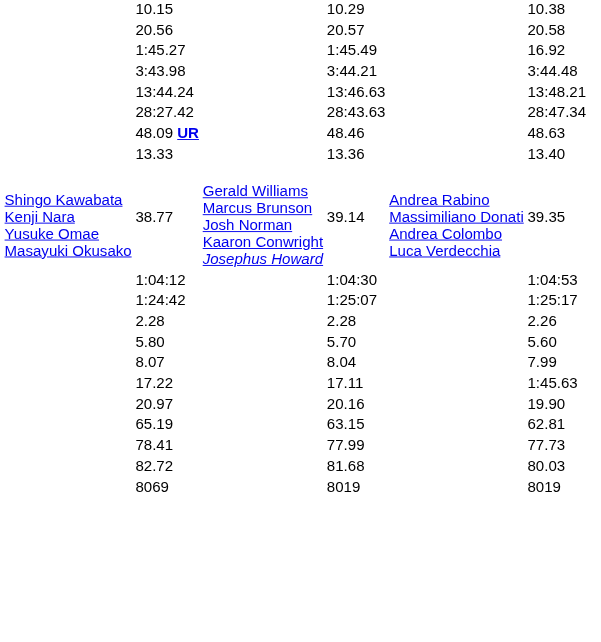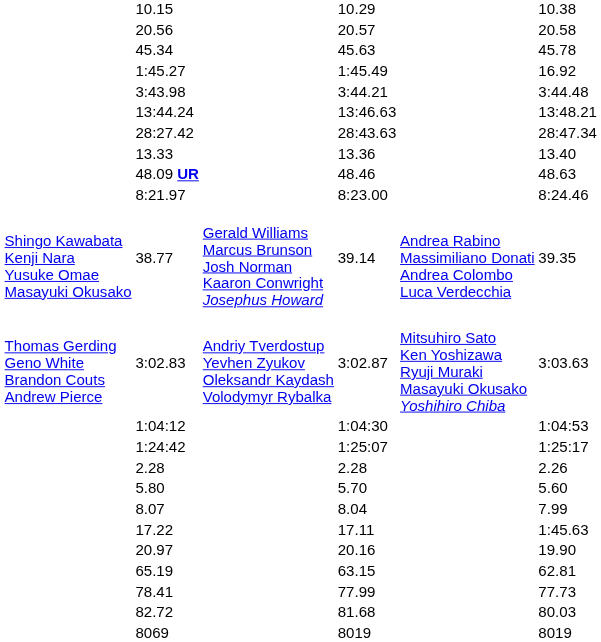 <table>
 <tr>
 <td></td>
 <td></td>
 <td>10.15</td>
 <td></td>
 <td>10.29</td>
 <td></td>
 <td>10.38</td>
 </tr>
 <tr>
 <td></td>
 <td></td>
 <td>20.56</td>
 <td></td>
 <td>20.57</td>
 <td></td>
 <td>20.58</td>
+</tr>
+<tr>
+<td></td>
+<td></td>
+<td>45.34</td>
+<td></td>
+<td>45.63</td>
+<td></td>
+<td>45.78</td>
 </tr>
 <tr>
 <td></td>
 <td></td>
 <td>1:45.27</td>
 <td></td>
 <td>1:45.49</td>
 <td></td>
 <td>16.92</td>
 </tr>
 <tr>
 <td></td>
 <td></td>
 <td>3:43.98</td>
 <td></td>
 <td>3:44.21</td>
 <td></td>
 <td>3:44.48</td>
 </tr>
 <tr>
 <td></td>
 <td></td>
 <td>13:44.24</td>
 <td></td>
 <td>13:46.63</td>
 <td></td>
 <td>13:48.21</td>
 </tr>
 <tr>
 <td></td>
 <td></td>
 <td>28:27.42</td>
 <td></td>
 <td>28:43.63</td>
 <td></td>
 <td>28:47.34</td>
 </tr>
 <tr>
 <td></td>
 <td></td>
+<td>13.33</td>
+<td></td>
+<td>13.36</td>
+<td></td>
+<td>13.40</td>
+</tr>
+<tr>
+<td></td>
+<td></td>
 <td>48.09 <strong><a href='#'>UR</a></strong></td>
 <td></td>
 <td>48.46</td>
 <td></td>
 <td>48.63</td>
 </tr>
 <tr>
 <td></td>
 <td></td>
-<td>13.33</td>
+<td>8:21.97</td>
 <td></td>
-<td>13.36</td>
+<td>8:23.00</td>
 <td></td>
-<td>13.40</td>
+<td>8:24.46</td>
 </tr>
 <tr>
 <td></td>
 <td><br><a href='#'>Shingo Kawabata</a><br><a href='#'>Kenji Nara</a><br><a href='#'>Yusuke Omae</a><br><a href='#'>Masayuki Okusako</a></td>
 <td>38.77</td>
 <td><br><a href='#'>Gerald Williams</a><br><a href='#'>Marcus Brunson</a><br><a href='#'>Josh Norman</a><br><a href='#'>Kaaron Conwright</a><br><em><a href='#'>Josephus Howard</a></em></td>
 <td>39.14</td>
 <td><br><a href='#'>Andrea Rabino</a><br><a href='#'>Massimiliano Donati</a><br><a href='#'>Andrea Colombo</a><br><a href='#'>Luca Verdecchia</a></td>
 <td>39.35</td>
+</tr>
+<tr>
+<td></td>
+<td><br><a href='#'>Thomas Gerding</a><br><a href='#'>Geno White</a><br><a href='#'>Brandon Couts</a><br><a href='#'>Andrew Pierce</a></td>
+<td>3:02.83</td>
+<td><br><a href='#'>Andriy Tverdostup</a><br><a href='#'>Yevhen Zyukov</a><br><a href='#'>Oleksandr Kaydash</a><br><a href='#'>Volodymyr Rybalka</a></td>
+<td>3:02.87</td>
+<td><br><a href='#'>Mitsuhiro Sato</a><br><a href='#'>Ken Yoshizawa</a><br><a href='#'>Ryuji Muraki</a><br><a href='#'>Masayuki Okusako</a><br><em><a href='#'>Yoshihiro Chiba</a></em></td>
+<td>3:03.63</td>
 </tr>
 <tr>
 <td></td>
 <td></td>
 <td>1:04:12</td>
 <td></td>
 <td>1:04:30</td>
 <td></td>
 <td>1:04:53</td>
 </tr>
 <tr>
 <td></td>
 <td></td>
 <td>1:24:42</td>
 <td></td>
 <td>1:25:07</td>
 <td></td>
 <td>1:25:17</td>
 </tr>
 <tr>
 <td></td>
 <td></td>
 <td>2.28</td>
 <td></td>
 <td>2.28</td>
 <td></td>
 <td>2.26</td>
 </tr>
 <tr>
 <td></td>
 <td></td>
 <td>5.80</td>
 <td></td>
 <td>5.70</td>
 <td></td>
 <td>5.60</td>
 </tr>
 <tr>
 <td></td>
 <td></td>
 <td>8.07</td>
 <td></td>
 <td>8.04</td>
 <td></td>
 <td>7.99</td>
 </tr>
 <tr>
 <td></td>
 <td></td>
 <td>17.22</td>
 <td></td>
 <td>17.11</td>
 <td></td>
 <td>1:45.63</td>
 </tr>
 <tr>
 <td></td>
 <td></td>
 <td>20.97</td>
 <td></td>
 <td>20.16</td>
 <td></td>
 <td>19.90</td>
 </tr>
 <tr>
 <td></td>
 <td></td>
 <td>65.19</td>
 <td></td>
 <td>63.15</td>
 <td></td>
 <td>62.81</td>
 </tr>
 <tr>
 <td></td>
 <td></td>
 <td>78.41</td>
 <td></td>
 <td>77.99</td>
 <td></td>
 <td>77.73</td>
 </tr>
 <tr>
 <td></td>
 <td></td>
 <td>82.72</td>
 <td></td>
 <td>81.68</td>
 <td></td>
 <td>80.03</td>
 </tr>
 <tr>
 <td></td>
 <td></td>
 <td>8069</td>
 <td></td>
 <td>8019</td>
 <td></td>
 <td>8019</td>
 </tr>
 </table>
